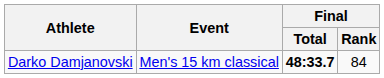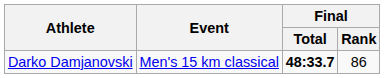 <table class="wikitable" style="font-size:90%">
 <tr>
 <th rowspan="2">Athlete</th>
 <th rowspan="2">Event</th>
 <th colspan="2">Final</th>
 </tr>
 <tr>
 <th>Total</th>
 <th>Rank</th>
 </tr>
 <tr>
 <td><a href='#'>Darko Damjanovski</a></td>
 <td><a href='#'>Men's 15 km classical</a></td>
 <td align="center"><strong>48:33.7</strong></td>
-<td align="center">84</td>
+<td align="center">86</td>
 </tr>
 </table>
